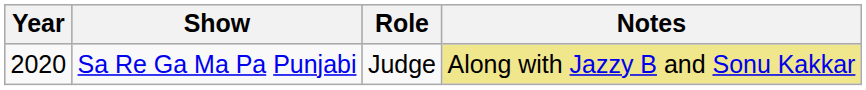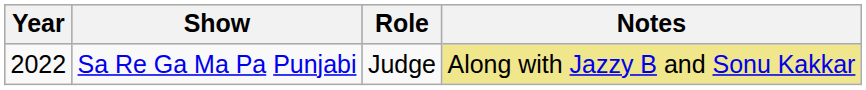 <table class="wikitable sortable">
 <tr>
 <th>Year</th>
 <th>Show</th>
 <th>Role</th>
 <th>Notes</th>
 </tr>
 <tr>
-<td>2020</td>
+<td>2022</td>
 <td><a href='#'>Sa Re Ga Ma Pa</a> <a href='#'>Punjabi</a></td>
 <td>Judge</td>
 <td style="background: khaki;">Along with <a href='#'>Jazzy B</a> and <a href='#'>Sonu Kakkar</a></td>
 </tr>
 </table>
